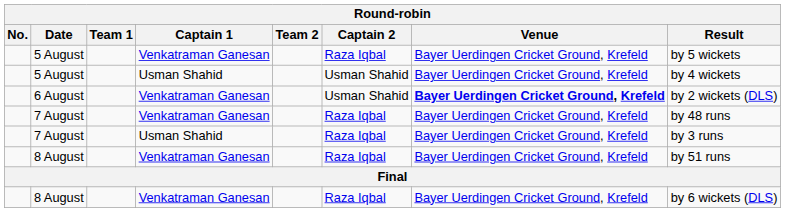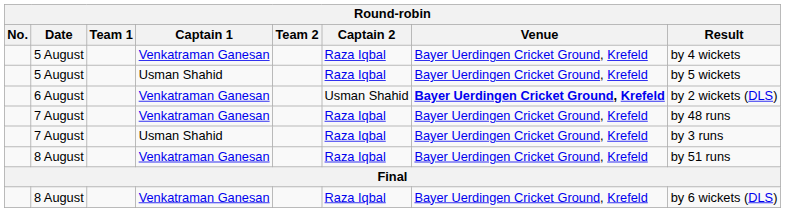 <table class="wikitable">
 <tr>
 <th colspan="9">Round-robin</th>
 </tr>
 <tr>
 <th>No.</th>
 <th>Date</th>
 <th>Team 1</th>
 <th>Captain 1</th>
 <th>Team 2</th>
 <th>Captain 2</th>
 <th>Venue</th>
 <th>Result</th>
 </tr>
 <tr>
 <td></td>
 <td>5 August</td>
 <td></td>
 <td><a href='#'>Venkatraman Ganesan</a></td>
 <td></td>
 <td><a href='#'>Raza Iqbal</a></td>
 <td><a href='#'>Bayer Uerdingen Cricket Ground</a>, <a href='#'>Krefeld</a></td>
-<td> by 5 wickets</td>
+<td> by 4 wickets</td>
 </tr>
 <tr>
 <td></td>
 <td>5 August</td>
 <td></td>
 <td>Usman Shahid</td>
 <td></td>
-<td>Usman Shahid</td>
+<td><a href='#'>Raza Iqbal</a></td>
 <td><a href='#'>Bayer Uerdingen Cricket Ground</a>, <a href='#'>Krefeld</a></td>
-<td> by 4 wickets</td>
+<td> by 5 wickets</td>
 </tr>
 <tr>
 <td></td>
 <td>6 August</td>
 <td></td>
 <td><a href='#'>Venkatraman Ganesan</a></td>
 <td></td>
 <td>Usman Shahid</td>
 <td><strong><a href='#'>Bayer Uerdingen Cricket Ground</a>, <a href='#'>Krefeld</a></strong></td>
 <td> by 2 wickets (<a href='#'>DLS</a>)</td>
 </tr>
 <tr>
 <td></td>
 <td>7 August</td>
 <td></td>
 <td><a href='#'>Venkatraman Ganesan</a></td>
 <td></td>
 <td><a href='#'>Raza Iqbal</a></td>
 <td><a href='#'>Bayer Uerdingen Cricket Ground</a>, <a href='#'>Krefeld</a></td>
 <td> by 48 runs</td>
 </tr>
 <tr>
 <td></td>
 <td>7 August</td>
 <td></td>
 <td>Usman Shahid</td>
 <td></td>
 <td><a href='#'>Raza Iqbal</a></td>
 <td><a href='#'>Bayer Uerdingen Cricket Ground</a>, <a href='#'>Krefeld</a></td>
 <td> by 3 runs</td>
 </tr>
 <tr>
 <td></td>
 <td>8 August</td>
 <td></td>
 <td><a href='#'>Venkatraman Ganesan</a></td>
 <td></td>
 <td><a href='#'>Raza Iqbal</a></td>
 <td><a href='#'>Bayer Uerdingen Cricket Ground</a>, <a href='#'>Krefeld</a></td>
 <td> by 51 runs</td>
 </tr>
 <tr>
 <th colspan="8">Final</th>
 </tr>
 <tr>
 <td></td>
 <td>8 August</td>
 <td></td>
 <td><a href='#'>Venkatraman Ganesan</a></td>
 <td></td>
 <td><a href='#'>Raza Iqbal</a></td>
 <td><a href='#'>Bayer Uerdingen Cricket Ground</a>, <a href='#'>Krefeld</a></td>
 <td> by 6 wickets (<a href='#'>DLS</a>)</td>
 </tr>
 </table>
